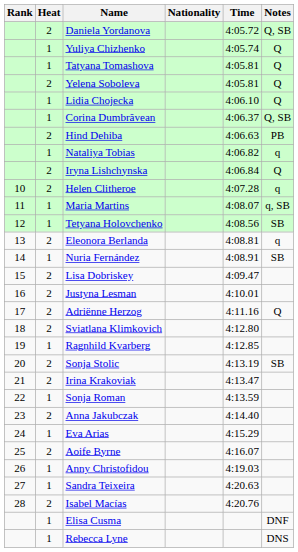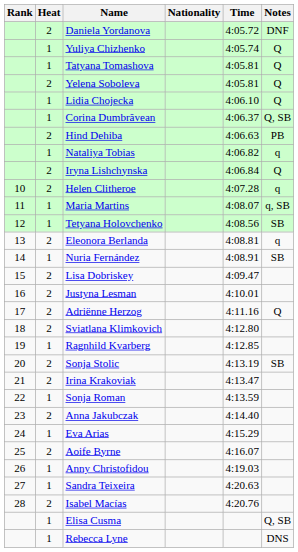 <table class="wikitable sortable" style="text-align:center">
 <tr>
 <th>Rank</th>
 <th>Heat</th>
 <th>Name</th>
 <th>Nationality</th>
 <th>Time</th>
 <th>Notes</th>
 </tr>
 <tr bgcolor=ccffcc>
 <td></td>
 <td>2</td>
 <td align=left><a href='#'>Daniela Yordanova</a></td>
 <td align=left></td>
 <td>4:05.72</td>
-<td>Q, SB</td>
+<td>DNF</td>
 </tr>
 <tr bgcolor=ccffcc>
 <td></td>
 <td>1</td>
 <td align=left><a href='#'>Yuliya Chizhenko</a></td>
 <td align=left></td>
 <td>4:05.74</td>
 <td>Q</td>
 </tr>
 <tr bgcolor=ccffcc>
 <td></td>
 <td>1</td>
 <td align=left><a href='#'>Tatyana Tomashova</a></td>
 <td align=left></td>
 <td>4:05.81</td>
 <td>Q</td>
 </tr>
 <tr bgcolor=ccffcc>
 <td></td>
 <td>2</td>
 <td align=left><a href='#'>Yelena Soboleva</a></td>
 <td align=left></td>
 <td>4:05.81</td>
 <td>Q</td>
 </tr>
 <tr bgcolor=ccffcc>
 <td></td>
 <td>1</td>
 <td align=left><a href='#'>Lidia Chojecka</a></td>
 <td align=left></td>
 <td>4:06.10</td>
 <td>Q</td>
 </tr>
 <tr bgcolor=ccffcc>
 <td></td>
 <td>1</td>
 <td align=left><a href='#'>Corina Dumbrăvean</a></td>
 <td align=left></td>
 <td>4:06.37</td>
 <td>Q, SB</td>
 </tr>
 <tr bgcolor=ccffcc>
 <td></td>
 <td>2</td>
 <td align=left><a href='#'>Hind Dehiba</a></td>
 <td align=left></td>
 <td>4:06.63</td>
 <td>PB</td>
 </tr>
 <tr bgcolor=ccffcc>
 <td></td>
 <td>1</td>
 <td align=left><a href='#'>Nataliya Tobias</a></td>
 <td align=left></td>
 <td>4:06.82</td>
 <td>q</td>
 </tr>
 <tr bgcolor=ccffcc>
 <td></td>
 <td>2</td>
 <td align=left><a href='#'>Iryna Lishchynska</a></td>
 <td align=left></td>
 <td>4:06.84</td>
 <td>Q</td>
 </tr>
 <tr bgcolor=ccffcc>
 <td>10</td>
 <td>2</td>
 <td align=left><a href='#'>Helen Clitheroe</a></td>
 <td align=left></td>
 <td>4:07.28</td>
 <td>q</td>
 </tr>
 <tr bgcolor=ccffcc>
 <td>11</td>
 <td>1</td>
 <td align=left><a href='#'>Maria Martins</a></td>
 <td align=left></td>
 <td>4:08.07</td>
 <td>q, SB</td>
 </tr>
 <tr bgcolor=ccffcc>
 <td>12</td>
 <td>1</td>
 <td align=left><a href='#'>Tetyana Holovchenko</a></td>
 <td align=left></td>
 <td>4:08.56</td>
 <td>SB</td>
 </tr>
 <tr>
 <td>13</td>
 <td>2</td>
 <td align=left><a href='#'>Eleonora Berlanda</a></td>
 <td align=left></td>
 <td>4:08.81</td>
 <td>q</td>
 </tr>
 <tr>
 <td>14</td>
 <td>1</td>
 <td align=left><a href='#'>Nuria Fernández</a></td>
 <td align=left></td>
 <td>4:08.91</td>
 <td>SB</td>
 </tr>
 <tr>
 <td>15</td>
 <td>2</td>
 <td align=left><a href='#'>Lisa Dobriskey</a></td>
 <td align=left></td>
 <td>4:09.47</td>
 <td></td>
 </tr>
 <tr>
 <td>16</td>
 <td>2</td>
 <td align=left><a href='#'>Justyna Lesman</a></td>
 <td align=left></td>
 <td>4:10.01</td>
 <td></td>
 </tr>
 <tr>
 <td>17</td>
 <td>2</td>
 <td align=left><a href='#'>Adriënne Herzog</a></td>
 <td align=left></td>
 <td>4:11.16</td>
 <td>Q</td>
 </tr>
 <tr>
 <td>18</td>
 <td>2</td>
 <td align=left><a href='#'>Sviatlana Klimkovich</a></td>
 <td align=left></td>
 <td>4:12.80</td>
 <td></td>
 </tr>
 <tr>
 <td>19</td>
 <td>1</td>
 <td align=left><a href='#'>Ragnhild Kvarberg</a></td>
 <td align=left></td>
 <td>4:12.85</td>
 <td></td>
 </tr>
 <tr>
 <td>20</td>
 <td>2</td>
 <td align=left><a href='#'>Sonja Stolic</a></td>
 <td align=left></td>
 <td>4:13.19</td>
 <td>SB</td>
 </tr>
 <tr>
 <td>21</td>
 <td>2</td>
 <td align=left><a href='#'>Irina Krakoviak</a></td>
 <td align=left></td>
 <td>4:13.47</td>
 <td></td>
 </tr>
 <tr>
 <td>22</td>
 <td>1</td>
 <td align=left><a href='#'>Sonja Roman</a></td>
 <td align=left></td>
 <td>4:13.59</td>
 <td></td>
 </tr>
 <tr>
 <td>23</td>
 <td>2</td>
 <td align=left><a href='#'>Anna Jakubczak</a></td>
 <td align=left></td>
 <td>4:14.40</td>
 <td></td>
 </tr>
 <tr>
 <td>24</td>
 <td>1</td>
 <td align=left><a href='#'>Eva Arias</a></td>
 <td align=left></td>
 <td>4:15.29</td>
 <td></td>
 </tr>
 <tr>
 <td>25</td>
 <td>2</td>
 <td align=left><a href='#'>Aoife Byrne</a></td>
 <td align=left></td>
 <td>4:16.07</td>
 <td></td>
 </tr>
 <tr>
 <td>26</td>
 <td>1</td>
 <td align=left><a href='#'>Anny Christofidou</a></td>
 <td align=left></td>
 <td>4:19.03</td>
 <td></td>
 </tr>
 <tr>
 <td>27</td>
 <td>1</td>
 <td align=left><a href='#'>Sandra Teixeira</a></td>
 <td align=left></td>
 <td>4:20.63</td>
 <td></td>
 </tr>
 <tr>
 <td>28</td>
 <td>2</td>
 <td align=left><a href='#'>Isabel Macías</a></td>
 <td align=left></td>
 <td>4:20.76</td>
 <td></td>
 </tr>
 <tr>
 <td></td>
 <td>1</td>
 <td align=left><a href='#'>Elisa Cusma</a></td>
 <td align=left></td>
 <td></td>
-<td>DNF</td>
+<td>Q, SB</td>
 </tr>
 <tr>
 <td></td>
 <td>1</td>
 <td align=left><a href='#'>Rebecca Lyne</a></td>
 <td align=left></td>
 <td></td>
 <td>DNS</td>
 </tr>
 </table>
